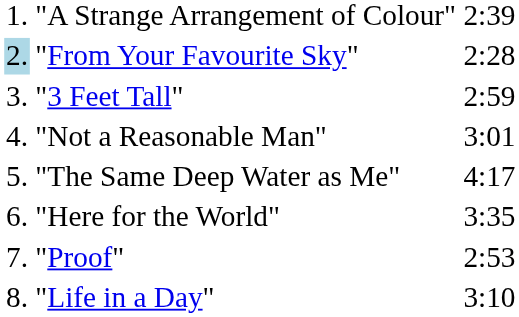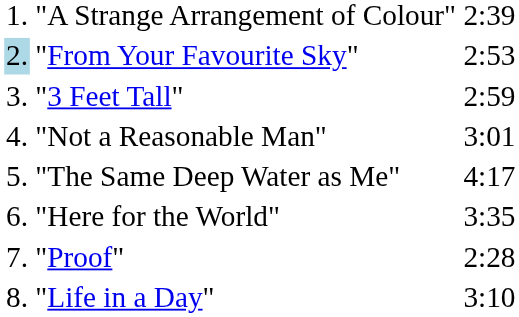 <table style="margin:auto auto auto 2em;">
 <tr>
 <td align="right">1.</td>
 <td>"A Strange Arrangement of Colour"</td>
 <td>2:39</td>
 </tr>
 <tr>
 <td align="right" style="background: lightblue;">2.</td>
 <td>"<a href='#'>From Your Favourite Sky</a>"</td>
-<td>2:28</td>
+<td>2:53</td>
 </tr>
 <tr>
 <td align="right">3.</td>
 <td>"<a href='#'>3 Feet Tall</a>"</td>
 <td>2:59</td>
 </tr>
 <tr>
 <td align="right">4.</td>
 <td>"Not a Reasonable Man"</td>
 <td>3:01</td>
 </tr>
 <tr>
 <td align="right">5.</td>
 <td>"The Same Deep Water as Me"</td>
 <td>4:17</td>
 </tr>
 <tr>
 <td align="right">6.</td>
 <td>"Here for the World"</td>
 <td>3:35</td>
 </tr>
 <tr>
 <td align="right">7.</td>
 <td>"<a href='#'>Proof</a>"</td>
-<td>2:53</td>
+<td>2:28</td>
 </tr>
 <tr>
 <td align="right">8.</td>
 <td>"<a href='#'>Life in a Day</a>"</td>
 <td>3:10</td>
 </tr>
 </table>
